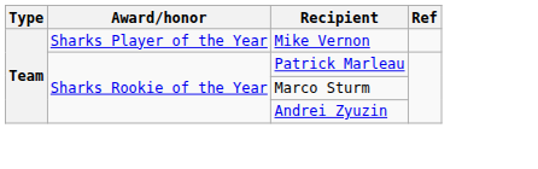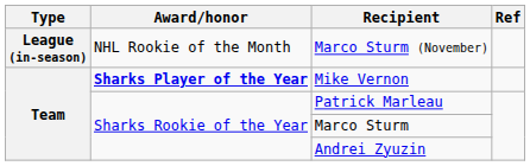 <table class="wikitable">
 <tr>
 <th scope="col">Type</th>
 <th scope="col">Award/honor</th>
 <th scope="col">Recipient</th>
 <th scope="col">Ref</th>
 </tr>
 <tr>
+<th scope="row">League<br><small>(in-season)</small></th>
+<td>NHL Rookie of the Month</td>
+<td><a href='#'>Marco Sturm</a> <small>(November)</small></td>
+<td></td>
+</tr>
+<tr>
 <th scope="row" rowspan="4">Team</th>
-<td><a href='#'>Sharks Player of the Year</a></td>
+<td><strong><a href='#'>Sharks Player of the Year</a></strong></td>
 <td><a href='#'>Mike Vernon</a></td>
 <td></td>
 </tr>
 <tr>
 <td rowspan="3"><a href='#'>Sharks Rookie of the Year</a></td>
 <td><a href='#'>Patrick Marleau</a></td>
 <td rowspan="3"></td>
 </tr>
 <tr>
 <td>Marco Sturm</td>
 </tr>
 <tr>
 <td><a href='#'>Andrei Zyuzin</a></td>
 </tr>
 </table>
